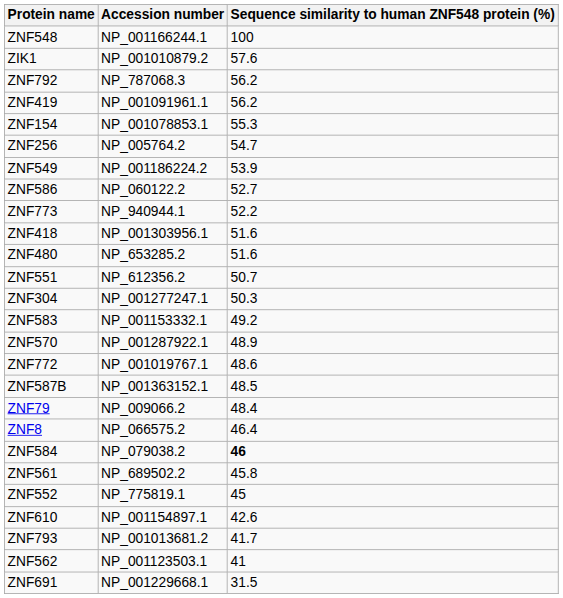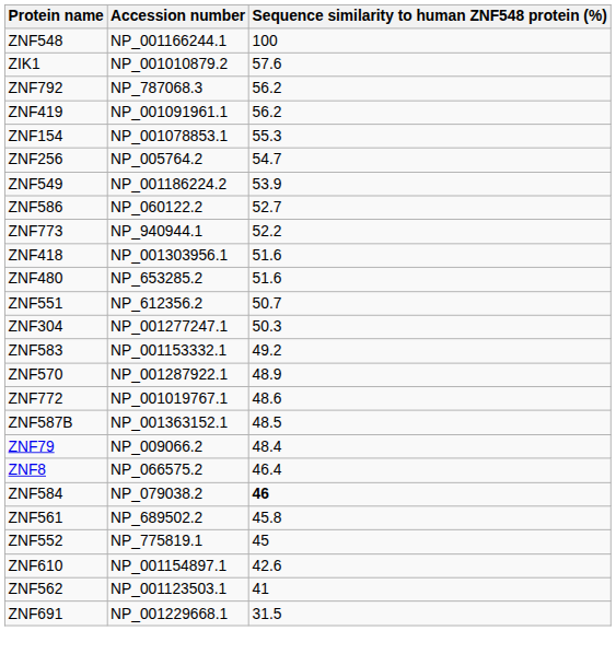 <table class="wikitable">
 <tr>
 <th>Protein name</th>
 <th>Accession number</th>
 <th>Sequence similarity to human ZNF548 protein (%)</th>
 </tr>
 <tr>
 <td>ZNF548</td>
 <td>NP_001166244.1</td>
 <td>100</td>
 </tr>
 <tr>
 <td>ZIK1</td>
 <td>NP_001010879.2</td>
 <td>57.6</td>
 </tr>
 <tr>
 <td>ZNF792</td>
 <td>NP_787068.3</td>
 <td>56.2</td>
 </tr>
 <tr>
 <td>ZNF419</td>
 <td>NP_001091961.1</td>
 <td>56.2</td>
 </tr>
 <tr>
 <td>ZNF154</td>
 <td>NP_001078853.1</td>
 <td>55.3</td>
 </tr>
 <tr>
 <td>ZNF256</td>
 <td>NP_005764.2</td>
 <td>54.7</td>
 </tr>
 <tr>
 <td>ZNF549</td>
 <td>NP_001186224.2</td>
 <td>53.9</td>
 </tr>
 <tr>
 <td>ZNF586</td>
 <td>NP_060122.2</td>
 <td>52.7</td>
 </tr>
 <tr>
 <td>ZNF773</td>
 <td>NP_940944.1</td>
 <td>52.2</td>
 </tr>
 <tr>
 <td>ZNF418</td>
 <td>NP_001303956.1</td>
 <td>51.6</td>
 </tr>
 <tr>
 <td>ZNF480</td>
 <td>NP_653285.2</td>
 <td>51.6</td>
 </tr>
 <tr>
 <td>ZNF551</td>
 <td>NP_612356.2</td>
 <td>50.7</td>
 </tr>
 <tr>
 <td>ZNF304</td>
 <td>NP_001277247.1</td>
 <td>50.3</td>
 </tr>
 <tr>
 <td>ZNF583</td>
 <td>NP_001153332.1</td>
 <td>49.2</td>
 </tr>
 <tr>
 <td>ZNF570</td>
 <td>NP_001287922.1</td>
 <td>48.9</td>
 </tr>
 <tr>
 <td>ZNF772</td>
 <td>NP_001019767.1</td>
 <td>48.6</td>
 </tr>
 <tr>
 <td>ZNF587B</td>
 <td>NP_001363152.1</td>
 <td>48.5</td>
 </tr>
 <tr>
 <td><a href='#'>ZNF79</a></td>
 <td>NP_009066.2</td>
 <td>48.4</td>
 </tr>
 <tr>
 <td><a href='#'>ZNF8</a></td>
 <td>NP_066575.2</td>
 <td>46.4</td>
 </tr>
 <tr>
 <td>ZNF584</td>
 <td>NP_079038.2</td>
 <td><strong>46</strong></td>
 </tr>
 <tr>
 <td>ZNF561</td>
 <td>NP_689502.2</td>
 <td>45.8</td>
 </tr>
 <tr>
 <td>ZNF552</td>
 <td>NP_775819.1</td>
 <td>45</td>
 </tr>
 <tr>
 <td>ZNF610</td>
 <td>NP_001154897.1</td>
 <td>42.6</td>
 </tr>
 <tr>
-<td>ZNF793</td>
-<td>NP_001013681.2</td>
-<td>41.7</td>
-</tr>
-<tr>
 <td>ZNF562</td>
 <td>NP_001123503.1</td>
 <td>41</td>
 </tr>
 <tr>
 <td>ZNF691</td>
 <td>NP_001229668.1</td>
 <td>31.5</td>
 </tr>
 </table>
